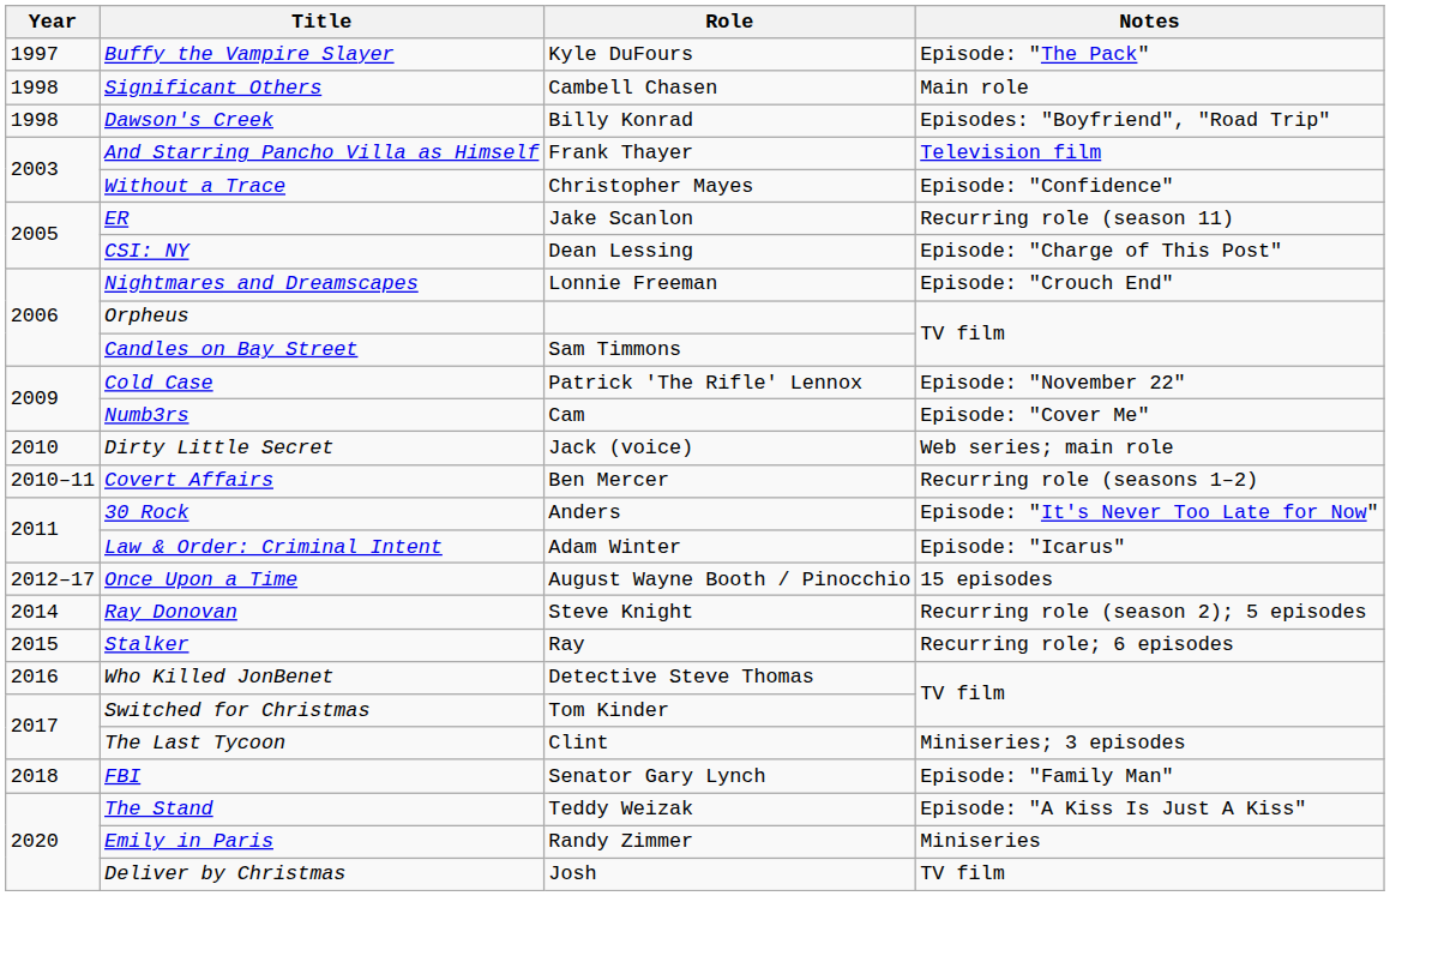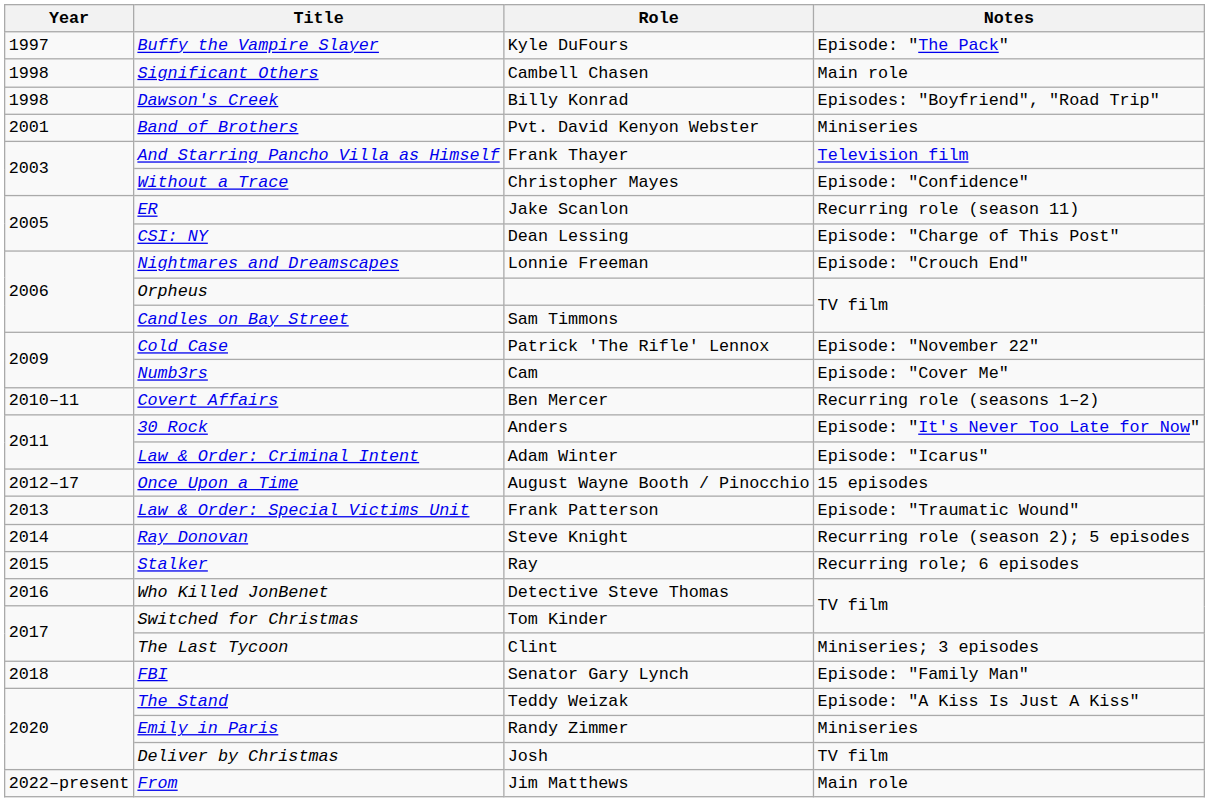 <table class="wikitable">
 <tr>
 <th>Year</th>
 <th>Title</th>
 <th>Role</th>
 <th>Notes</th>
 </tr>
 <tr>
 <td>1997</td>
 <td><em><a href='#'>Buffy the Vampire Slayer</a></em></td>
 <td>Kyle DuFours</td>
 <td>Episode: "<a href='#'>The Pack</a>"</td>
 </tr>
 <tr>
 <td>1998</td>
 <td><em><a href='#'>Significant Others</a></em></td>
 <td>Cambell Chasen</td>
 <td>Main role</td>
 </tr>
 <tr>
 <td>1998</td>
 <td><em><a href='#'>Dawson's Creek</a></em></td>
 <td>Billy Konrad</td>
 <td>Episodes: "Boyfriend", "Road Trip"</td>
+</tr>
+<tr>
+<td>2001</td>
+<td><em><a href='#'>Band of Brothers</a></em></td>
+<td>Pvt. David Kenyon Webster</td>
+<td>Miniseries</td>
 </tr>
 <tr>
 <td rowspan=2>2003</td>
 <td><em><a href='#'>And Starring Pancho Villa as Himself</a></em></td>
 <td>Frank Thayer</td>
 <td><a href='#'>Television film</a></td>
 </tr>
 <tr>
 <td><em><a href='#'>Without a Trace</a></em></td>
 <td>Christopher Mayes</td>
 <td>Episode: "Confidence"</td>
 </tr>
 <tr>
 <td rowspan=2>2005</td>
 <td><em><a href='#'>ER</a></em></td>
 <td>Jake Scanlon</td>
 <td>Recurring role (season 11)</td>
 </tr>
 <tr>
 <td><em><a href='#'>CSI: NY</a></em></td>
 <td>Dean Lessing</td>
 <td>Episode: "Charge of This Post"</td>
 </tr>
 <tr>
 <td rowspan=3>2006</td>
 <td><em><a href='#'>Nightmares and Dreamscapes</a></em></td>
 <td>Lonnie Freeman</td>
 <td>Episode: "Crouch End"</td>
 </tr>
 <tr>
 <td><em>Orpheus</em></td>
 <td></td>
 <td rowspan=2>TV film</td>
 </tr>
 <tr>
 <td><em><a href='#'>Candles on Bay Street</a></em></td>
 <td>Sam Timmons</td>
 </tr>
 <tr>
 <td rowspan=2>2009</td>
 <td><em><a href='#'>Cold Case</a></em></td>
 <td>Patrick 'The Rifle' Lennox</td>
 <td>Episode: "November 22"</td>
 </tr>
 <tr>
 <td><em><a href='#'>Numb3rs</a></em></td>
 <td>Cam</td>
 <td>Episode: "Cover Me"</td>
 </tr>
 <tr>
-<td>2010</td>
-<td><em>Dirty Little Secret</em></td>
-<td>Jack (voice)</td>
-<td>Web series; main role</td>
-</tr>
-<tr>
 <td>2010–11</td>
 <td><em><a href='#'>Covert Affairs</a></em></td>
 <td>Ben Mercer</td>
 <td>Recurring role (seasons 1–2)</td>
 </tr>
 <tr>
 <td rowspan=2>2011</td>
 <td><em><a href='#'>30 Rock</a></em></td>
 <td>Anders</td>
 <td>Episode: "<a href='#'>It's Never Too Late for Now</a>"</td>
 </tr>
 <tr>
 <td><em><a href='#'>Law & Order: Criminal Intent</a></em></td>
 <td>Adam Winter</td>
 <td>Episode: "Icarus"</td>
 </tr>
 <tr>
 <td>2012–17</td>
 <td><em><a href='#'>Once Upon a Time</a></em></td>
 <td>August Wayne Booth / Pinocchio</td>
 <td>15 episodes</td>
+</tr>
+<tr>
+<td>2013</td>
+<td><em><a href='#'>Law & Order: Special Victims Unit</a></em></td>
+<td>Frank Patterson</td>
+<td>Episode: "Traumatic Wound"</td>
 </tr>
 <tr>
 <td>2014</td>
 <td><em><a href='#'>Ray Donovan</a></em></td>
 <td>Steve Knight</td>
 <td>Recurring role (season 2); 5 episodes</td>
 </tr>
 <tr>
 <td>2015</td>
 <td><em><a href='#'>Stalker</a></em></td>
 <td>Ray</td>
 <td>Recurring role; 6 episodes</td>
 </tr>
 <tr>
 <td>2016</td>
 <td><em>Who Killed JonBenet</em></td>
 <td>Detective Steve Thomas</td>
 <td rowspan=2>TV film</td>
 </tr>
 <tr>
 <td rowspan=2>2017</td>
 <td><em>Switched for Christmas</em></td>
 <td>Tom Kinder</td>
 </tr>
 <tr>
 <td><em>The Last Tycoon </em></td>
 <td>Clint</td>
 <td>Miniseries; 3 episodes</td>
 </tr>
 <tr>
 <td>2018</td>
 <td><em><a href='#'>FBI</a></em></td>
 <td>Senator Gary Lynch</td>
 <td>Episode: "Family Man"</td>
 </tr>
 <tr>
 <td rowspan=3>2020</td>
 <td><em><a href='#'>The Stand</a></em></td>
 <td>Teddy Weizak</td>
 <td>Episode: "A Kiss Is Just A Kiss"</td>
 </tr>
 <tr>
 <td><em><a href='#'>Emily in Paris</a></em></td>
 <td>Randy Zimmer</td>
 <td>Miniseries</td>
 </tr>
 <tr>
 <td><em>Deliver by Christmas</em></td>
 <td>Josh</td>
 <td>TV film</td>
 </tr>
+<tr>
+<td>2022–present</td>
+<td><em><a href='#'>From</a></em></td>
+<td>Jim Matthews</td>
+<td>Main role</td>
+</tr>
 </table>
